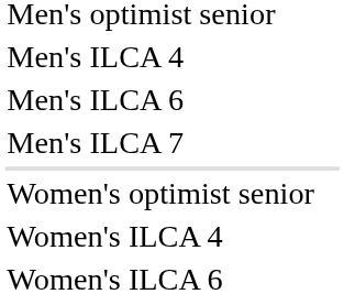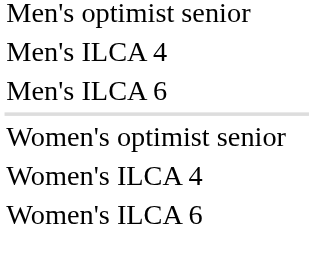 <table>
 <tr>
 <td>Men's optimist senior</td>
 <td></td>
 <td></td>
 <td></td>
 </tr>
 <tr>
 <td>Men's ILCA 4</td>
 <td></td>
 <td></td>
 <td></td>
 </tr>
 <tr>
 <td>Men's ILCA 6</td>
-<td></td>
-<td></td>
-<td></td>
-</tr>
-<tr>
-<td>Men's ILCA 7</td>
 <td></td>
 <td></td>
 <td></td>
 </tr>
 <tr bgcolor=#dddddd>
 <td colspan=4></td>
 </tr>
 <tr>
 <td>Women's optimist senior</td>
 <td></td>
 <td></td>
 <td></td>
 </tr>
 <tr>
 <td>Women's ILCA 4</td>
 <td></td>
 <td></td>
 <td></td>
 </tr>
 <tr>
 <td>Women's ILCA 6</td>
 <td></td>
 <td></td>
 <td></td>
 </tr>
 </table>
